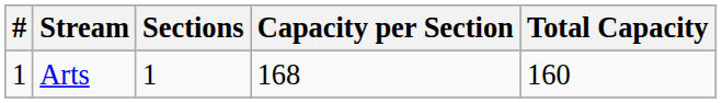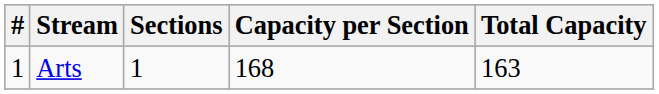 <table class="wikitable">
 <tr>
 <th>#</th>
 <th>Stream</th>
 <th>Sections</th>
 <th>Capacity per Section</th>
 <th>Total Capacity</th>
 </tr>
 <tr>
 <td>1</td>
 <td><a href='#'>Arts</a></td>
 <td>1</td>
 <td>168</td>
-<td>160</td>
+<td>163</td>
 </tr>
 </table>
